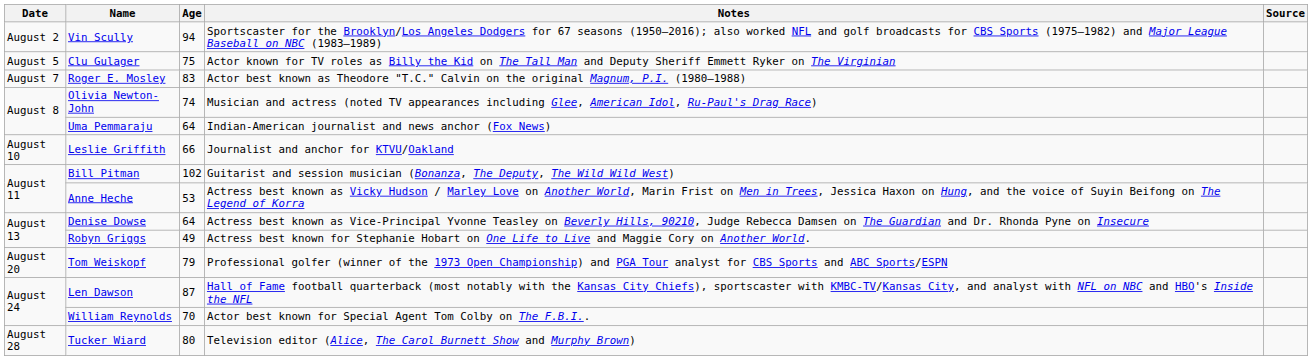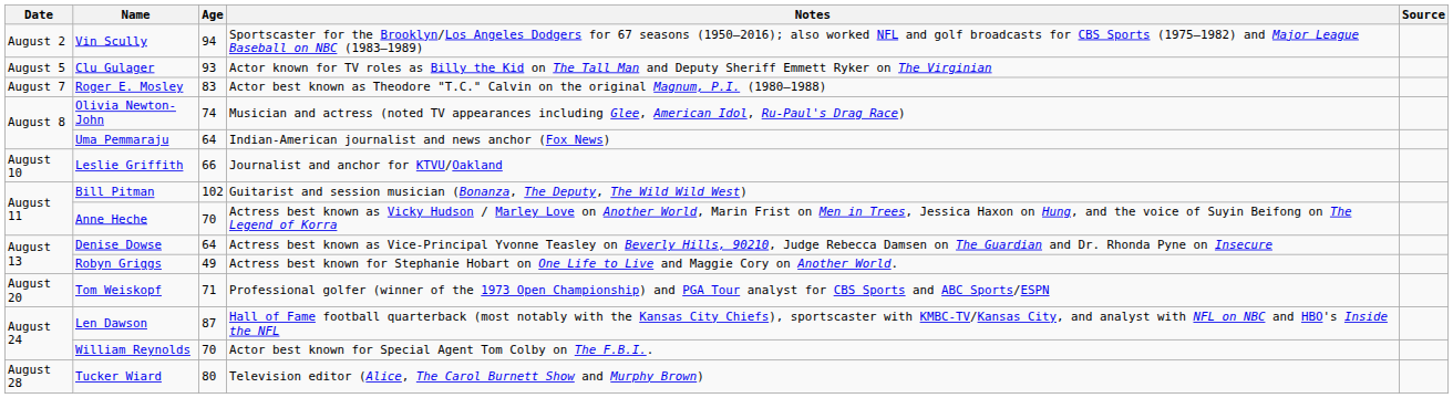 <table class="wikitable sortable">
 <tr>
 <th>Date</th>
 <th>Name</th>
 <th>Age</th>
 <th>Notes</th>
 <th>Source</th>
 </tr>
 <tr>
 <td>August 2</td>
 <td><a href='#'>Vin Scully</a></td>
 <td>94</td>
 <td>Sportscaster for the <a href='#'>Brooklyn</a>/<a href='#'>Los Angeles Dodgers</a> for 67 seasons (1950–2016); also worked <a href='#'>NFL</a> and golf broadcasts for <a href='#'>CBS Sports</a> (1975–1982) and <em><a href='#'>Major League Baseball on NBC</a></em> (1983–1989)</td>
 <td></td>
 </tr>
 <tr>
 <td>August 5</td>
 <td><a href='#'>Clu Gulager</a></td>
-<td>75</td>
+<td>93</td>
 <td>Actor known for TV roles as <a href='#'>Billy the Kid</a> on <em><a href='#'>The Tall Man</a></em> and Deputy Sheriff Emmett Ryker on <em><a href='#'>The Virginian</a></em></td>
 <td></td>
 </tr>
 <tr>
 <td>August 7</td>
 <td><a href='#'>Roger E. Mosley</a></td>
 <td>83</td>
 <td>Actor best known as Theodore "T.C." Calvin on the original <em><a href='#'>Magnum, P.I.</a></em> (1980–1988)</td>
 <td></td>
 </tr>
 <tr>
 <td rowspan=2>August 8</td>
 <td><a href='#'>Olivia Newton-John</a></td>
 <td>74</td>
 <td>Musician and actress (noted TV appearances including <em><a href='#'>Glee</a></em>, <em><a href='#'>American Idol</a></em>, <em><a href='#'>Ru-Paul's Drag Race</a></em>)</td>
 <td></td>
 </tr>
 <tr>
 <td><a href='#'>Uma Pemmaraju</a></td>
 <td>64</td>
 <td>Indian-American journalist and news anchor (<a href='#'>Fox News</a>)</td>
 <td></td>
 </tr>
 <tr>
 <td>August 10</td>
 <td><a href='#'>Leslie Griffith</a></td>
 <td>66</td>
 <td>Journalist and anchor for <a href='#'>KTVU</a>/<a href='#'>Oakland</a></td>
 <td></td>
 </tr>
 <tr>
 <td rowspan=2>August 11</td>
 <td><a href='#'>Bill Pitman</a></td>
 <td>102</td>
 <td>Guitarist and session musician (<em><a href='#'>Bonanza</a></em>, <em><a href='#'>The Deputy</a></em>, <em><a href='#'>The Wild Wild West</a></em>)</td>
 <td></td>
 </tr>
 <tr>
 <td><a href='#'>Anne Heche</a></td>
-<td>53</td>
+<td>70</td>
 <td>Actress best known as <a href='#'>Vicky Hudson</a> / <a href='#'>Marley Love</a> on <em><a href='#'>Another World</a></em>, Marin Frist on <em><a href='#'>Men in Trees</a></em>, Jessica Haxon on <em><a href='#'>Hung</a></em>, and the voice of Suyin Beifong on <em><a href='#'>The Legend of Korra</a></em></td>
 <td></td>
 </tr>
 <tr>
 <td rowspan=2>August 13</td>
 <td><a href='#'>Denise Dowse</a></td>
 <td>64</td>
 <td>Actress best known as Vice-Principal Yvonne Teasley on <em><a href='#'>Beverly Hills, 90210</a></em>, Judge Rebecca Damsen on <em><a href='#'>The Guardian</a></em> and Dr. Rhonda Pyne on <em><a href='#'>Insecure</a></em></td>
 <td></td>
 </tr>
 <tr>
 <td><a href='#'>Robyn Griggs</a></td>
 <td>49</td>
 <td>Actress best known for Stephanie Hobart on <em><a href='#'>One Life to Live</a></em> and Maggie Cory on <em><a href='#'>Another World</a></em>.</td>
 <td></td>
 </tr>
 <tr>
 <td>August 20</td>
 <td><a href='#'>Tom Weiskopf</a></td>
-<td>79</td>
+<td>71</td>
 <td>Professional golfer (winner of the <a href='#'>1973 Open Championship</a>) and <a href='#'>PGA Tour</a> analyst for <a href='#'>CBS Sports</a> and <a href='#'>ABC Sports</a>/<a href='#'>ESPN</a></td>
 <td></td>
 </tr>
 <tr>
 <td rowspan=2>August 24</td>
 <td><a href='#'>Len Dawson</a></td>
 <td>87</td>
 <td><a href='#'>Hall of Fame</a> football quarterback (most notably with the <a href='#'>Kansas City Chiefs</a>), sportscaster with <a href='#'>KMBC-TV</a>/<a href='#'>Kansas City</a>, and analyst with <em><a href='#'>NFL on NBC</a></em> and <a href='#'>HBO</a>'s <em><a href='#'>Inside the NFL</a></em></td>
 <td></td>
 </tr>
 <tr>
 <td><a href='#'>William Reynolds</a></td>
 <td>70</td>
 <td>Actor best known for Special Agent Tom Colby on <em><a href='#'>The F.B.I.</a></em>.</td>
 <td></td>
 </tr>
 <tr>
 <td>August 28</td>
 <td><a href='#'>Tucker Wiard</a></td>
 <td>80</td>
 <td>Television editor (<em><a href='#'>Alice</a></em>, <em><a href='#'>The Carol Burnett Show</a></em> and <em><a href='#'>Murphy Brown</a></em>)</td>
 <td></td>
 </tr>
 </table>
